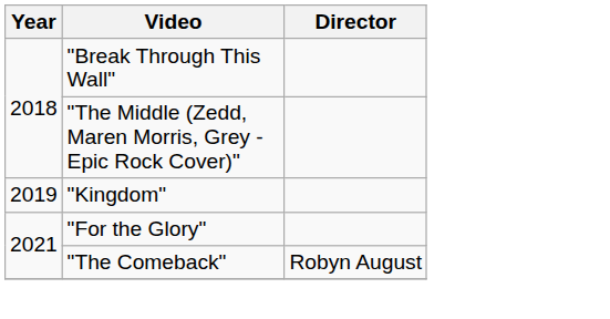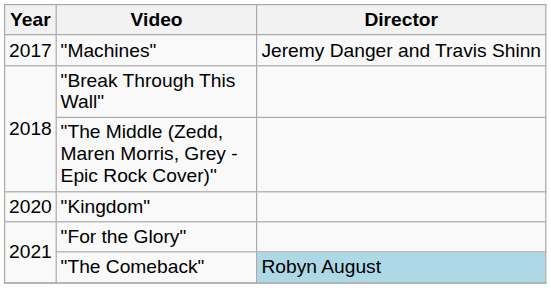 <table class="wikitable plainrowheaders">
 <tr>
 <th>Year</th>
 <th style="width:10em;">Video</th>
 <th>Director</th>
+</tr>
+<tr>
+<td>2017</td>
+<td>"Machines"</td>
+<td>Jeremy Danger and Travis Shinn</td>
 </tr>
 <tr>
 <td rowspan="2">2018</td>
 <td>"Break Through This Wall"</td>
 <td></td>
 </tr>
 <tr>
 <td>"The Middle (Zedd, Maren Morris, Grey - Epic Rock Cover)"</td>
 <td></td>
 </tr>
 <tr>
-<td>2019</td>
+<td>2020</td>
 <td>"Kingdom"</td>
 <td></td>
 </tr>
 <tr>
 <td rowspan="2">2021</td>
 <td>"For the Glory"</td>
 <td></td>
 </tr>
 <tr>
 <td>"The Comeback"</td>
-<td>Robyn August</td>
+<td style="background: lightblue;">Robyn August</td>
 </tr>
 <tr>
 </tr>
 </table>
